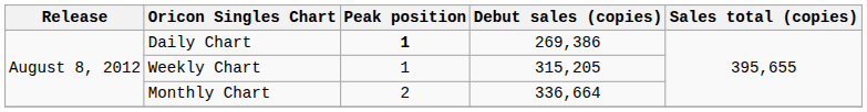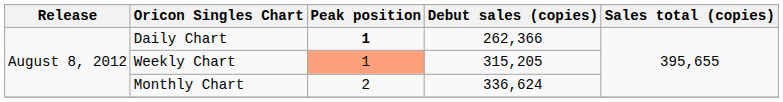 <table class="wikitable">
 <tr>
 <th>Release</th>
 <th>Oricon Singles Chart</th>
 <th>Peak position</th>
 <th>Debut sales (copies)</th>
 <th>Sales total (copies)</th>
 </tr>
 <tr>
 <td rowspan="3">August 8, 2012</td>
 <td>Daily Chart</td>
 <td align="center"><strong>1</strong></td>
-<td align="center">269,386</td>
+<td align="center">262,366</td>
 <td style="text-align:center;" rowspan="3">395,655</td>
 </tr>
 <tr>
 <td>Weekly Chart</td>
-<td align="center">1</td>
+<td align="center" style="background: lightsalmon;">1</td>
 <td align="center">315,205</td>
 </tr>
 <tr>
 <td>Monthly Chart</td>
 <td align="center">2</td>
-<td align="center">336,664</td>
+<td align="center">336,624</td>
 </tr>
 <tr>
 </tr>
 </table>
